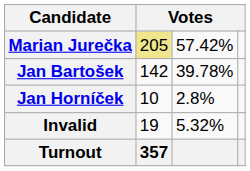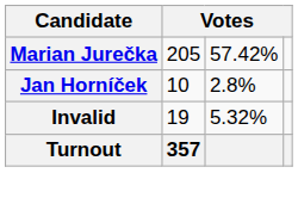 <table class="wikitable">
 <tr>
 <th>Candidate</th>
 <th colspan=3>Votes</th>
 </tr>
 <tr>
 <th><a href='#'>Marian Jurečka</a></th>
-<td style="background: khaki;">205</td>
+<td>205</td>
 <td>57.42%</td>
-<td></td>
-</tr>
-<tr>
-<th><a href='#'>Jan Bartošek</a></th>
-<td>142</td>
-<td>39.78%</td>
 <td></td>
 </tr>
 <tr>
 <th><a href='#'>Jan Horníček</a></th>
 <td>10</td>
 <td>2.8%</td>
 <td></td>
 </tr>
 <tr>
 <th>Invalid</th>
 <td>19</td>
 <td>5.32%</td>
 <td></td>
 </tr>
 <tr>
 <th>Turnout</th>
 <th>357</th>
 <th></th>
 <th></th>
 </tr>
 </table>
